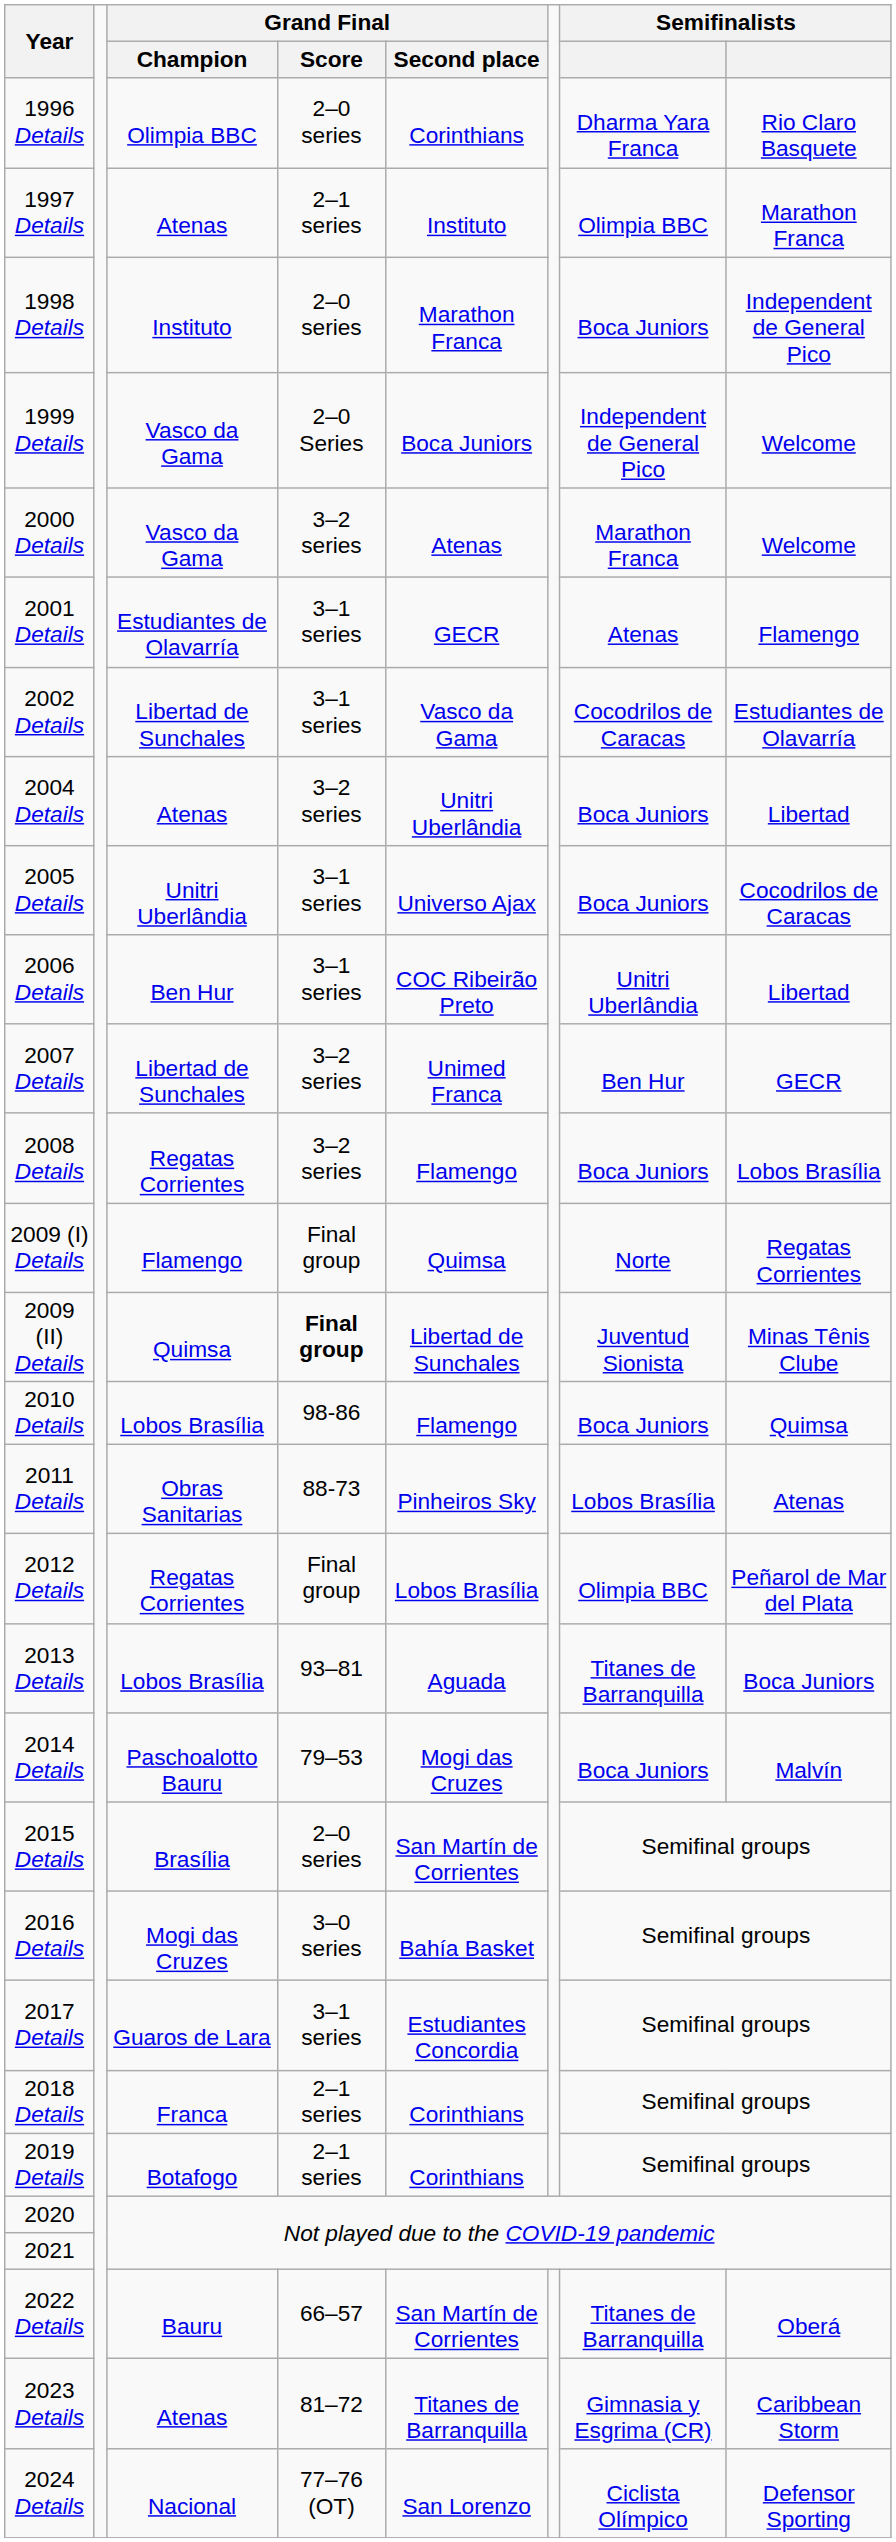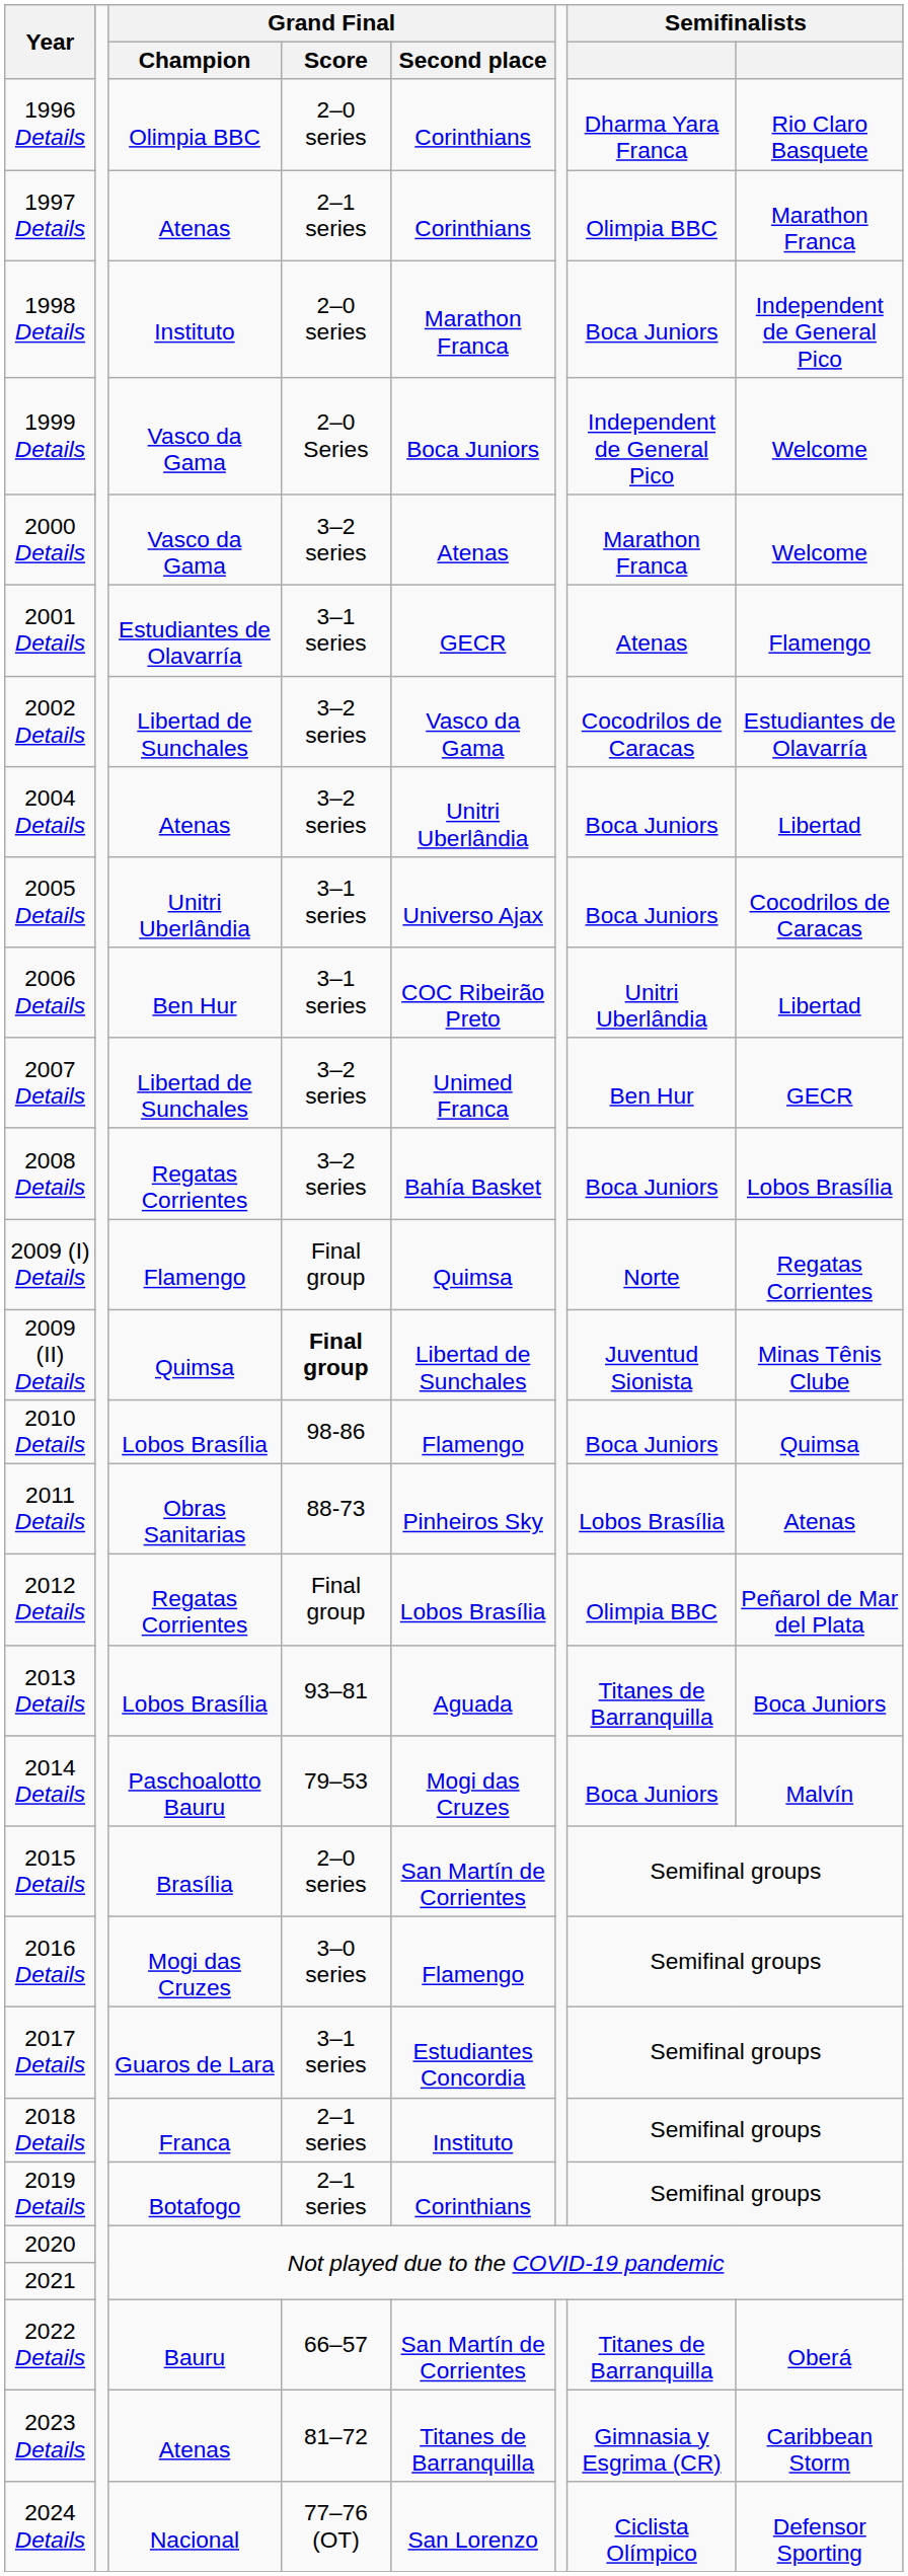 <table class="wikitable" style="font-size: 97%; text-align: center;">
 <tr>
 <th rowspan="2" style="width:5%;">Year</th>
 <td rowspan="31" style="width:1%;"></td>
 <th colspan=3>Grand Final</th>
 <td style="width:1%;" rowspan="26"></td>
 <th colspan=2>Semifinalists</th>
 </tr>
 <tr>
 <th width=15%>Champion</th>
 <th width=10%>Score</th>
 <th width=15%>Second place</th>
 <th width=15%></th>
 <th width=15%></th>
 </tr>
 <tr>
 <td>1996<br><em><a href='#'>Details</a></em></td>
 <td><br> <a href='#'>Olimpia BBC</a></td>
 <td>2–0 series</td>
 <td><br> <a href='#'>Corinthians</a></td>
 <td><br> <a href='#'>Dharma Yara Franca</a></td>
 <td><br> <a href='#'>Rio Claro Basquete</a></td>
 </tr>
 <tr>
 <td>1997<br><em><a href='#'>Details</a></em></td>
 <td><br> <a href='#'>Atenas</a></td>
 <td>2–1 series</td>
-<td><br> <a href='#'>Instituto</a></td>
+<td><br> <a href='#'>Corinthians</a></td>
 <td><br> <a href='#'>Olimpia BBC</a></td>
 <td><br> <a href='#'>Marathon Franca</a></td>
 </tr>
 <tr>
 <td>1998<br><em><a href='#'>Details</a></em></td>
 <td><br> <a href='#'>Instituto</a></td>
 <td>2–0 series</td>
 <td><br> <a href='#'>Marathon Franca</a></td>
 <td><br> <a href='#'>Boca Juniors</a></td>
 <td><br> <a href='#'>Independent de General Pico</a></td>
 </tr>
 <tr>
 <td>1999<br><em><a href='#'>Details</a></em></td>
 <td><br> <a href='#'>Vasco da Gama</a></td>
 <td>2–0 Series</td>
 <td><br> <a href='#'>Boca Juniors</a></td>
 <td><br> <a href='#'>Independent de General Pico</a></td>
 <td><br> <a href='#'>Welcome</a></td>
 </tr>
 <tr>
 <td>2000<br><em><a href='#'>Details</a></em></td>
 <td><br> <a href='#'>Vasco da Gama</a></td>
 <td>3–2 series</td>
 <td><br> <a href='#'>Atenas</a></td>
 <td><br> <a href='#'>Marathon Franca</a></td>
 <td><br> <a href='#'>Welcome</a></td>
 </tr>
 <tr>
 <td>2001<br><em><a href='#'>Details</a></em></td>
 <td><br> <a href='#'>Estudiantes de Olavarría</a></td>
 <td>3–1 series</td>
 <td><br> <a href='#'>GECR</a></td>
 <td><br> <a href='#'>Atenas</a></td>
 <td><br> <a href='#'>Flamengo</a></td>
 </tr>
 <tr>
 <td>2002<br><em><a href='#'>Details</a></em></td>
 <td><br> <a href='#'>Libertad de Sunchales</a></td>
-<td>3–1 series</td>
+<td>3–2 series</td>
 <td><br> <a href='#'>Vasco da Gama</a></td>
 <td><br> <a href='#'>Cocodrilos de Caracas</a></td>
 <td><br> <a href='#'>Estudiantes de Olavarría</a></td>
 </tr>
 <tr>
 <td>2004<br><em><a href='#'>Details</a></em></td>
 <td><br> <a href='#'>Atenas</a></td>
 <td>3–2 series</td>
 <td><br> <a href='#'>Unitri Uberlândia</a></td>
 <td><br> <a href='#'>Boca Juniors</a></td>
 <td><br> <a href='#'>Libertad</a></td>
 </tr>
 <tr>
 <td>2005<br><em><a href='#'>Details</a></em></td>
 <td><br> <a href='#'>Unitri Uberlândia</a></td>
 <td>3–1 series</td>
 <td><br> <a href='#'>Universo Ajax</a></td>
 <td><br> <a href='#'>Boca Juniors</a></td>
 <td><br> <a href='#'>Cocodrilos de Caracas</a></td>
 </tr>
 <tr>
 <td>2006<br><em><a href='#'>Details</a></em></td>
 <td><br> <a href='#'>Ben Hur</a></td>
 <td>3–1 series</td>
 <td><br> <a href='#'>COC Ribeirão Preto</a></td>
 <td><br> <a href='#'>Unitri Uberlândia</a></td>
 <td><br> <a href='#'>Libertad</a></td>
 </tr>
 <tr>
 <td>2007<br><em><a href='#'>Details</a></em></td>
 <td><br> <a href='#'>Libertad de Sunchales</a></td>
 <td>3–2 series</td>
 <td><br> <a href='#'>Unimed Franca</a></td>
 <td><br> <a href='#'>Ben Hur</a></td>
 <td><br> <a href='#'>GECR</a></td>
 </tr>
 <tr>
 <td>2008<br><em><a href='#'>Details</a></em></td>
 <td><br> <a href='#'>Regatas Corrientes</a></td>
 <td>3–2 series</td>
-<td><br> <a href='#'>Flamengo</a></td>
+<td><br> <a href='#'>Bahía Basket</a></td>
 <td><br> <a href='#'>Boca Juniors</a></td>
 <td><br> <a href='#'>Lobos Brasília</a></td>
 </tr>
 <tr>
 <td>2009 (I)<br><em><a href='#'>Details</a></em></td>
 <td><br> <a href='#'>Flamengo</a></td>
 <td>Final group</td>
 <td><br> <a href='#'>Quimsa</a></td>
 <td><br> <a href='#'>Norte</a></td>
 <td><br> <a href='#'>Regatas Corrientes</a></td>
 </tr>
 <tr>
 <td>2009 (II)<br><em><a href='#'>Details</a></em></td>
 <td><br> <a href='#'>Quimsa</a></td>
 <td><strong>Final group</strong></td>
 <td><br> <a href='#'>Libertad de Sunchales</a></td>
 <td><br> <a href='#'>Juventud Sionista</a></td>
 <td><br> <a href='#'>Minas Tênis Clube</a></td>
 </tr>
 <tr>
 <td>2010<br><em><a href='#'>Details</a></em></td>
 <td><br> <a href='#'>Lobos Brasília</a></td>
 <td>98-86</td>
 <td><br> <a href='#'>Flamengo</a></td>
 <td><br> <a href='#'>Boca Juniors</a></td>
 <td><br> <a href='#'>Quimsa</a></td>
 </tr>
 <tr>
 <td>2011<br><em><a href='#'>Details</a></em></td>
 <td><br> <a href='#'>Obras Sanitarias</a></td>
 <td>88-73</td>
 <td><br> <a href='#'>Pinheiros Sky</a></td>
 <td><br> <a href='#'>Lobos Brasília</a></td>
 <td><br> <a href='#'>Atenas</a></td>
 </tr>
 <tr>
 <td>2012<br><em><a href='#'>Details</a></em></td>
 <td><br> <a href='#'>Regatas Corrientes</a></td>
 <td>Final group</td>
 <td><br> <a href='#'>Lobos Brasília</a></td>
 <td><br> <a href='#'>Olimpia BBC</a></td>
 <td><br> <a href='#'>Peñarol de Mar del Plata</a></td>
 </tr>
 <tr>
 <td>2013<br><em><a href='#'>Details</a></em></td>
 <td><br> <a href='#'>Lobos Brasília</a></td>
 <td>93–81</td>
 <td><br> <a href='#'>Aguada</a></td>
 <td><br> <a href='#'>Titanes de Barranquilla</a></td>
 <td><br> <a href='#'>Boca Juniors</a></td>
 </tr>
 <tr>
 <td>2014<br><em><a href='#'>Details</a></em></td>
 <td><br> <a href='#'>Paschoalotto Bauru</a></td>
 <td>79–53</td>
 <td><br> <a href='#'>Mogi das Cruzes</a></td>
 <td><br> <a href='#'>Boca Juniors</a></td>
 <td><br> <a href='#'>Malvín</a></td>
 </tr>
 <tr>
 <td>2015<br><em><a href='#'>Details</a></em></td>
 <td><br> <a href='#'>Brasília</a></td>
 <td>2–0 series</td>
 <td><br> <a href='#'>San Martín de Corrientes</a></td>
 <td colspan=2>Semifinal groups</td>
 </tr>
 <tr>
 <td>2016<br><em><a href='#'>Details</a></em></td>
 <td><br> <a href='#'>Mogi das Cruzes</a></td>
 <td>3–0 series</td>
-<td><br> <a href='#'>Bahía Basket</a></td>
+<td><br> <a href='#'>Flamengo</a></td>
 <td colspan=2>Semifinal groups</td>
 </tr>
 <tr>
 <td>2017<br><em><a href='#'>Details</a></em></td>
 <td><br> <a href='#'>Guaros de Lara</a></td>
 <td>3–1 series</td>
 <td><br> <a href='#'>Estudiantes Concordia</a></td>
 <td colspan=2>Semifinal groups</td>
 </tr>
 <tr>
 <td>2018<br><em><a href='#'>Details</a></em></td>
 <td><br> <a href='#'>Franca</a></td>
 <td>2–1 series</td>
-<td><br> <a href='#'>Corinthians</a></td>
+<td><br> <a href='#'>Instituto</a></td>
 <td colspan=2>Semifinal groups</td>
 </tr>
 <tr>
 <td>2019<br><em><a href='#'>Details</a></em></td>
 <td><br> <a href='#'>Botafogo</a></td>
 <td>2–1 series</td>
 <td><br> <a href='#'>Corinthians</a></td>
 <td colspan=2>Semifinal groups</td>
 </tr>
 <tr>
 <td>2020</td>
 <td colspan="6" rowspan="2"><em>Not played due to the <a href='#'>COVID-19 pandemic</a></em></td>
 </tr>
 <tr>
 <td>2021</td>
 </tr>
 <tr>
 <td>2022<br><em><a href='#'>Details</a></em></td>
 <td><br> <a href='#'>Bauru</a></td>
 <td>66–57</td>
 <td><br> <a href='#'>San Martín de Corrientes</a></td>
 <td rowspan="3"></td>
 <td><br> <a href='#'>Titanes de Barranquilla</a></td>
 <td><br> <a href='#'>Oberá</a></td>
 </tr>
 <tr>
 <td>2023<br><em><a href='#'>Details</a></em></td>
 <td><br> <a href='#'>Atenas</a></td>
 <td>81–72</td>
 <td><br> <a href='#'>Titanes de Barranquilla</a></td>
 <td><br> <a href='#'>Gimnasia y Esgrima (CR)</a></td>
 <td><br> <a href='#'>Caribbean Storm</a></td>
 </tr>
 <tr>
 <td>2024<br><em><a href='#'>Details</a></em></td>
 <td><br> <a href='#'>Nacional</a></td>
 <td>77–76 (OT)</td>
 <td><br> <a href='#'>San Lorenzo</a></td>
 <td><br> <a href='#'>Ciclista Olímpico</a></td>
 <td><br> <a href='#'>Defensor Sporting</a></td>
 </tr>
 </table>
